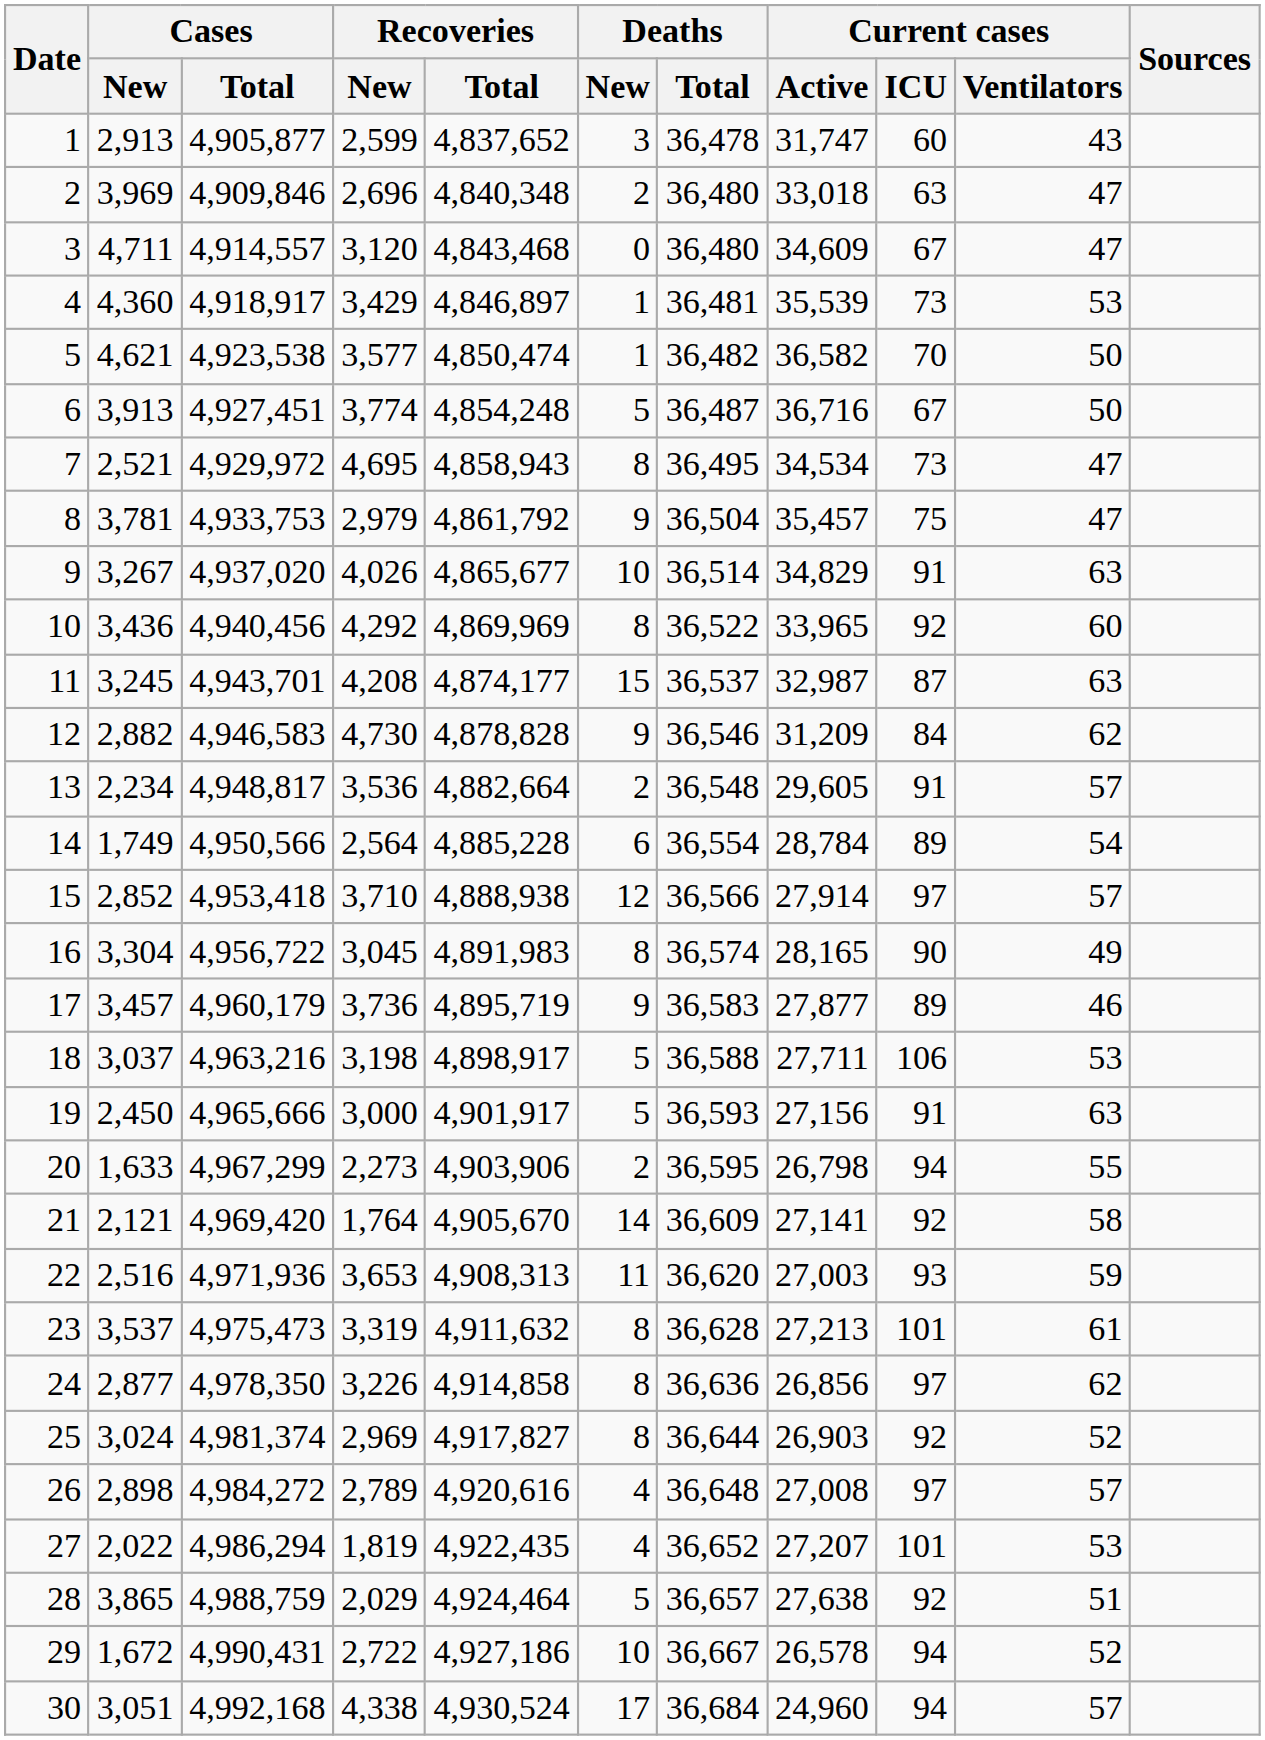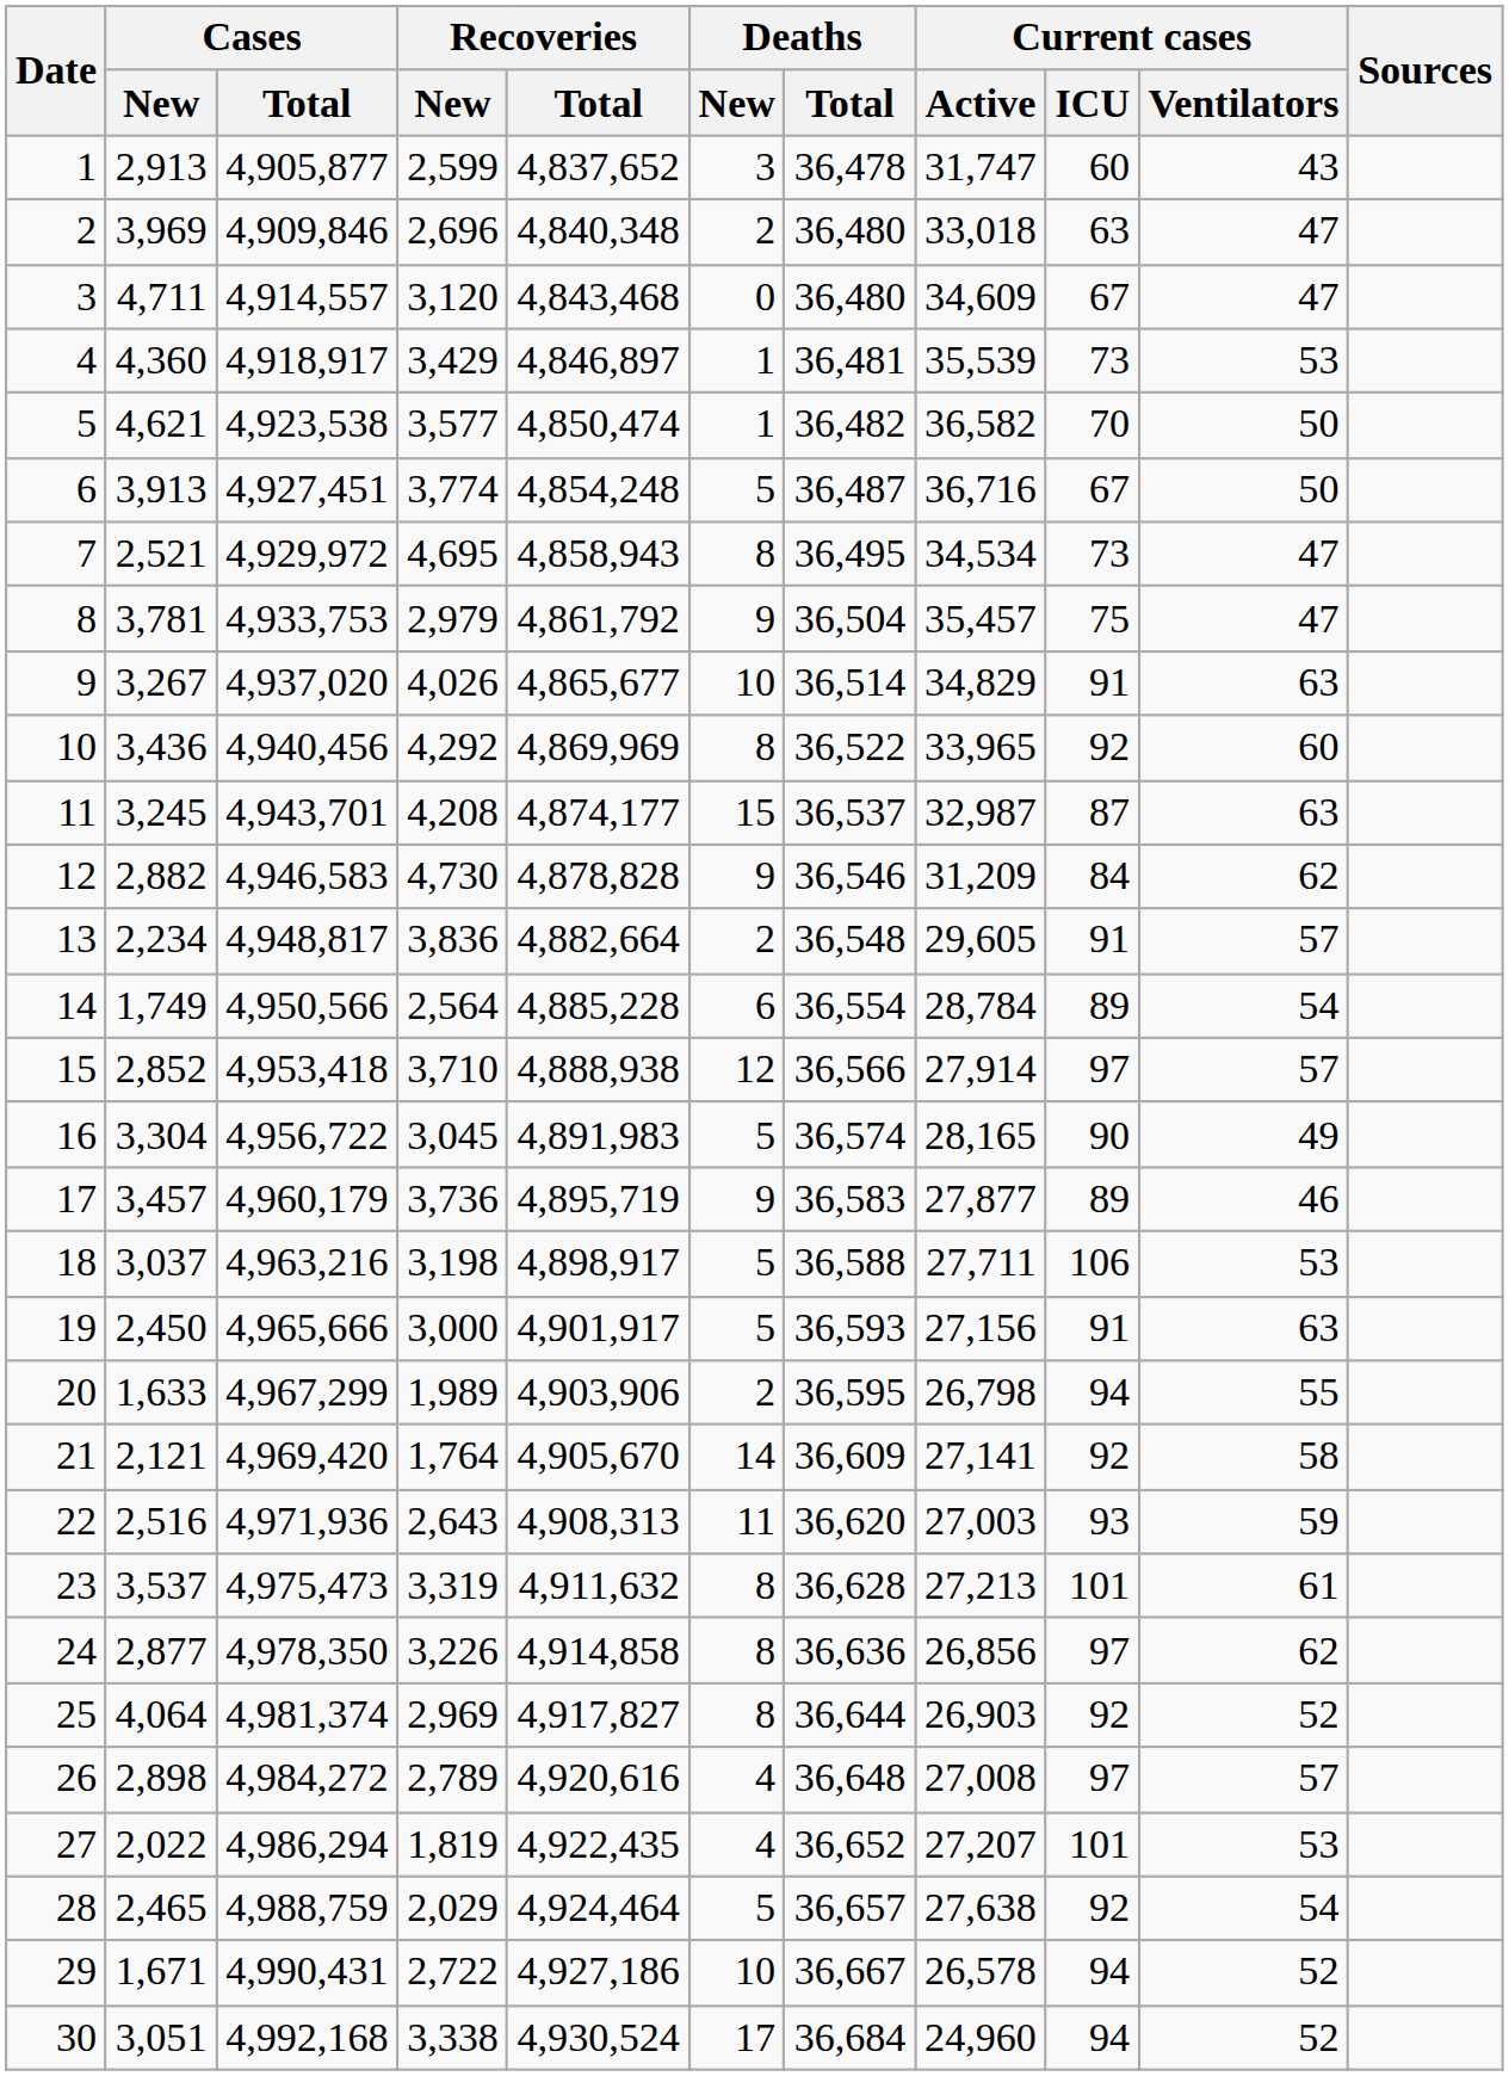 <table class="wikitable sortable mw-collapsible mw-collapsed sticky-header-multi sort-under" style="text-align:right;">
 <tr>
 <th rowspan=2>Date</th>
 <th colspan=2>Cases</th>
 <th colspan=2>Recoveries</th>
 <th colspan=2>Deaths</th>
 <th colspan=3>Current cases</th>
 <th rowspan=2 class="unsortable">Sources</th>
 </tr>
 <tr>
 <th>New</th>
 <th>Total</th>
 <th>New</th>
 <th>Total</th>
 <th>New</th>
 <th>Total</th>
 <th>Active</th>
 <th>ICU</th>
 <th>Ventilators</th>
 </tr>
 <tr>
 <td>1</td>
 <td>2,913</td>
 <td>4,905,877</td>
 <td>2,599</td>
 <td>4,837,652</td>
 <td>3</td>
 <td>36,478</td>
 <td>31,747</td>
 <td>60</td>
 <td>43</td>
 <td></td>
 </tr>
 <tr>
 <td>2</td>
 <td>3,969</td>
 <td>4,909,846</td>
 <td>2,696</td>
 <td>4,840,348</td>
 <td>2</td>
 <td>36,480</td>
 <td>33,018</td>
 <td>63</td>
 <td>47</td>
 <td></td>
 </tr>
 <tr>
 <td>3</td>
 <td>4,711</td>
 <td>4,914,557</td>
 <td>3,120</td>
 <td>4,843,468</td>
 <td>0</td>
 <td>36,480</td>
 <td>34,609</td>
 <td>67</td>
 <td>47</td>
 <td></td>
 </tr>
 <tr>
 <td>4</td>
 <td>4,360</td>
 <td>4,918,917</td>
 <td>3,429</td>
 <td>4,846,897</td>
 <td>1</td>
 <td>36,481</td>
 <td>35,539</td>
 <td>73</td>
 <td>53</td>
 <td></td>
 </tr>
 <tr>
 <td>5</td>
 <td>4,621</td>
 <td>4,923,538</td>
 <td>3,577</td>
 <td>4,850,474</td>
 <td>1</td>
 <td>36,482</td>
 <td>36,582</td>
 <td>70</td>
 <td>50</td>
 <td></td>
 </tr>
 <tr>
 <td>6</td>
 <td>3,913</td>
 <td>4,927,451</td>
 <td>3,774</td>
 <td>4,854,248</td>
 <td>5</td>
 <td>36,487</td>
 <td>36,716</td>
 <td>67</td>
 <td>50</td>
 <td></td>
 </tr>
 <tr>
 <td>7</td>
 <td>2,521</td>
 <td>4,929,972</td>
 <td>4,695</td>
 <td>4,858,943</td>
 <td>8</td>
 <td>36,495</td>
 <td>34,534</td>
 <td>73</td>
 <td>47</td>
 <td></td>
 </tr>
 <tr>
 <td>8</td>
 <td>3,781</td>
 <td>4,933,753</td>
 <td>2,979</td>
 <td>4,861,792</td>
 <td>9</td>
 <td>36,504</td>
 <td>35,457</td>
 <td>75</td>
 <td>47</td>
 <td></td>
 </tr>
 <tr>
 <td>9</td>
 <td>3,267</td>
 <td>4,937,020</td>
 <td>4,026</td>
 <td>4,865,677</td>
 <td>10</td>
 <td>36,514</td>
 <td>34,829</td>
 <td>91</td>
 <td>63</td>
 <td></td>
 </tr>
 <tr>
 <td>10</td>
 <td>3,436</td>
 <td>4,940,456</td>
 <td>4,292</td>
 <td>4,869,969</td>
 <td>8</td>
 <td>36,522</td>
 <td>33,965</td>
 <td>92</td>
 <td>60</td>
 <td></td>
 </tr>
 <tr>
 <td>11</td>
 <td>3,245</td>
 <td>4,943,701</td>
 <td>4,208</td>
 <td>4,874,177</td>
 <td>15</td>
 <td>36,537</td>
 <td>32,987</td>
 <td>87</td>
 <td>63</td>
 <td></td>
 </tr>
 <tr>
 <td>12</td>
 <td>2,882</td>
 <td>4,946,583</td>
 <td>4,730</td>
 <td>4,878,828</td>
 <td>9</td>
 <td>36,546</td>
 <td>31,209</td>
 <td>84</td>
 <td>62</td>
 <td></td>
 </tr>
 <tr>
 <td>13</td>
 <td>2,234</td>
 <td>4,948,817</td>
-<td>3,536</td>
+<td>3,836</td>
 <td>4,882,664</td>
 <td>2</td>
 <td>36,548</td>
 <td>29,605</td>
 <td>91</td>
 <td>57</td>
 <td></td>
 </tr>
 <tr>
 <td>14</td>
 <td>1,749</td>
 <td>4,950,566</td>
 <td>2,564</td>
 <td>4,885,228</td>
 <td>6</td>
 <td>36,554</td>
 <td>28,784</td>
 <td>89</td>
 <td>54</td>
 <td></td>
 </tr>
 <tr>
 <td>15</td>
 <td>2,852</td>
 <td>4,953,418</td>
 <td>3,710</td>
 <td>4,888,938</td>
 <td>12</td>
 <td>36,566</td>
 <td>27,914</td>
 <td>97</td>
 <td>57</td>
 <td></td>
 </tr>
 <tr>
 <td>16</td>
 <td>3,304</td>
 <td>4,956,722</td>
 <td>3,045</td>
 <td>4,891,983</td>
-<td>8</td>
+<td>5</td>
 <td>36,574</td>
 <td>28,165</td>
 <td>90</td>
 <td>49</td>
 <td></td>
 </tr>
 <tr>
 <td>17</td>
 <td>3,457</td>
 <td>4,960,179</td>
 <td>3,736</td>
 <td>4,895,719</td>
 <td>9</td>
 <td>36,583</td>
 <td>27,877</td>
 <td>89</td>
 <td>46</td>
 <td></td>
 </tr>
 <tr>
 <td>18</td>
 <td>3,037</td>
 <td>4,963,216</td>
 <td>3,198</td>
 <td>4,898,917</td>
 <td>5</td>
 <td>36,588</td>
 <td>27,711</td>
 <td>106</td>
 <td>53</td>
 <td></td>
 </tr>
 <tr>
 <td>19</td>
 <td>2,450</td>
 <td>4,965,666</td>
 <td>3,000</td>
 <td>4,901,917</td>
 <td>5</td>
 <td>36,593</td>
 <td>27,156</td>
 <td>91</td>
 <td>63</td>
 <td></td>
 </tr>
 <tr>
 <td>20</td>
 <td>1,633</td>
 <td>4,967,299</td>
-<td>2,273</td>
+<td>1,989</td>
 <td>4,903,906</td>
 <td>2</td>
 <td>36,595</td>
 <td>26,798</td>
 <td>94</td>
 <td>55</td>
 <td></td>
 </tr>
 <tr>
 <td>21</td>
 <td>2,121</td>
 <td>4,969,420</td>
 <td>1,764</td>
 <td>4,905,670</td>
 <td>14</td>
 <td>36,609</td>
 <td>27,141</td>
 <td>92</td>
 <td>58</td>
 <td></td>
 </tr>
 <tr>
 <td>22</td>
 <td>2,516</td>
 <td>4,971,936</td>
-<td>3,653</td>
+<td>2,643</td>
 <td>4,908,313</td>
 <td>11</td>
 <td>36,620</td>
 <td>27,003</td>
 <td>93</td>
 <td>59</td>
 <td></td>
 </tr>
 <tr>
 <td>23</td>
 <td>3,537</td>
 <td>4,975,473</td>
 <td>3,319</td>
 <td>4,911,632</td>
 <td>8</td>
 <td>36,628</td>
 <td>27,213</td>
 <td>101</td>
 <td>61</td>
 <td></td>
 </tr>
 <tr>
 <td>24</td>
 <td>2,877</td>
 <td>4,978,350</td>
 <td>3,226</td>
 <td>4,914,858</td>
 <td>8</td>
 <td>36,636</td>
 <td>26,856</td>
 <td>97</td>
 <td>62</td>
 <td></td>
 </tr>
 <tr>
 <td>25</td>
-<td>3,024</td>
+<td>4,064</td>
 <td>4,981,374</td>
 <td>2,969</td>
 <td>4,917,827</td>
 <td>8</td>
 <td>36,644</td>
 <td>26,903</td>
 <td>92</td>
 <td>52</td>
 <td></td>
 </tr>
 <tr>
 <td>26</td>
 <td>2,898</td>
 <td>4,984,272</td>
 <td>2,789</td>
 <td>4,920,616</td>
 <td>4</td>
 <td>36,648</td>
 <td>27,008</td>
 <td>97</td>
 <td>57</td>
 <td></td>
 </tr>
 <tr>
 <td>27</td>
 <td>2,022</td>
 <td>4,986,294</td>
 <td>1,819</td>
 <td>4,922,435</td>
 <td>4</td>
 <td>36,652</td>
 <td>27,207</td>
 <td>101</td>
 <td>53</td>
 <td></td>
 </tr>
 <tr>
 <td>28</td>
-<td>3,865</td>
+<td>2,465</td>
 <td>4,988,759</td>
 <td>2,029</td>
 <td>4,924,464</td>
 <td>5</td>
 <td>36,657</td>
 <td>27,638</td>
 <td>92</td>
-<td>51</td>
+<td>54</td>
 <td></td>
 </tr>
 <tr>
 <td>29</td>
-<td>1,672</td>
+<td>1,671</td>
 <td>4,990,431</td>
 <td>2,722</td>
 <td>4,927,186</td>
 <td>10</td>
 <td>36,667</td>
 <td>26,578</td>
 <td>94</td>
 <td>52</td>
 <td></td>
 </tr>
 <tr>
 <td>30</td>
 <td>3,051</td>
 <td>4,992,168</td>
-<td>4,338</td>
+<td>3,338</td>
 <td>4,930,524</td>
 <td>17</td>
 <td>36,684</td>
 <td>24,960</td>
 <td>94</td>
-<td>57</td>
+<td>52</td>
 <td></td>
 </tr>
 </table>
